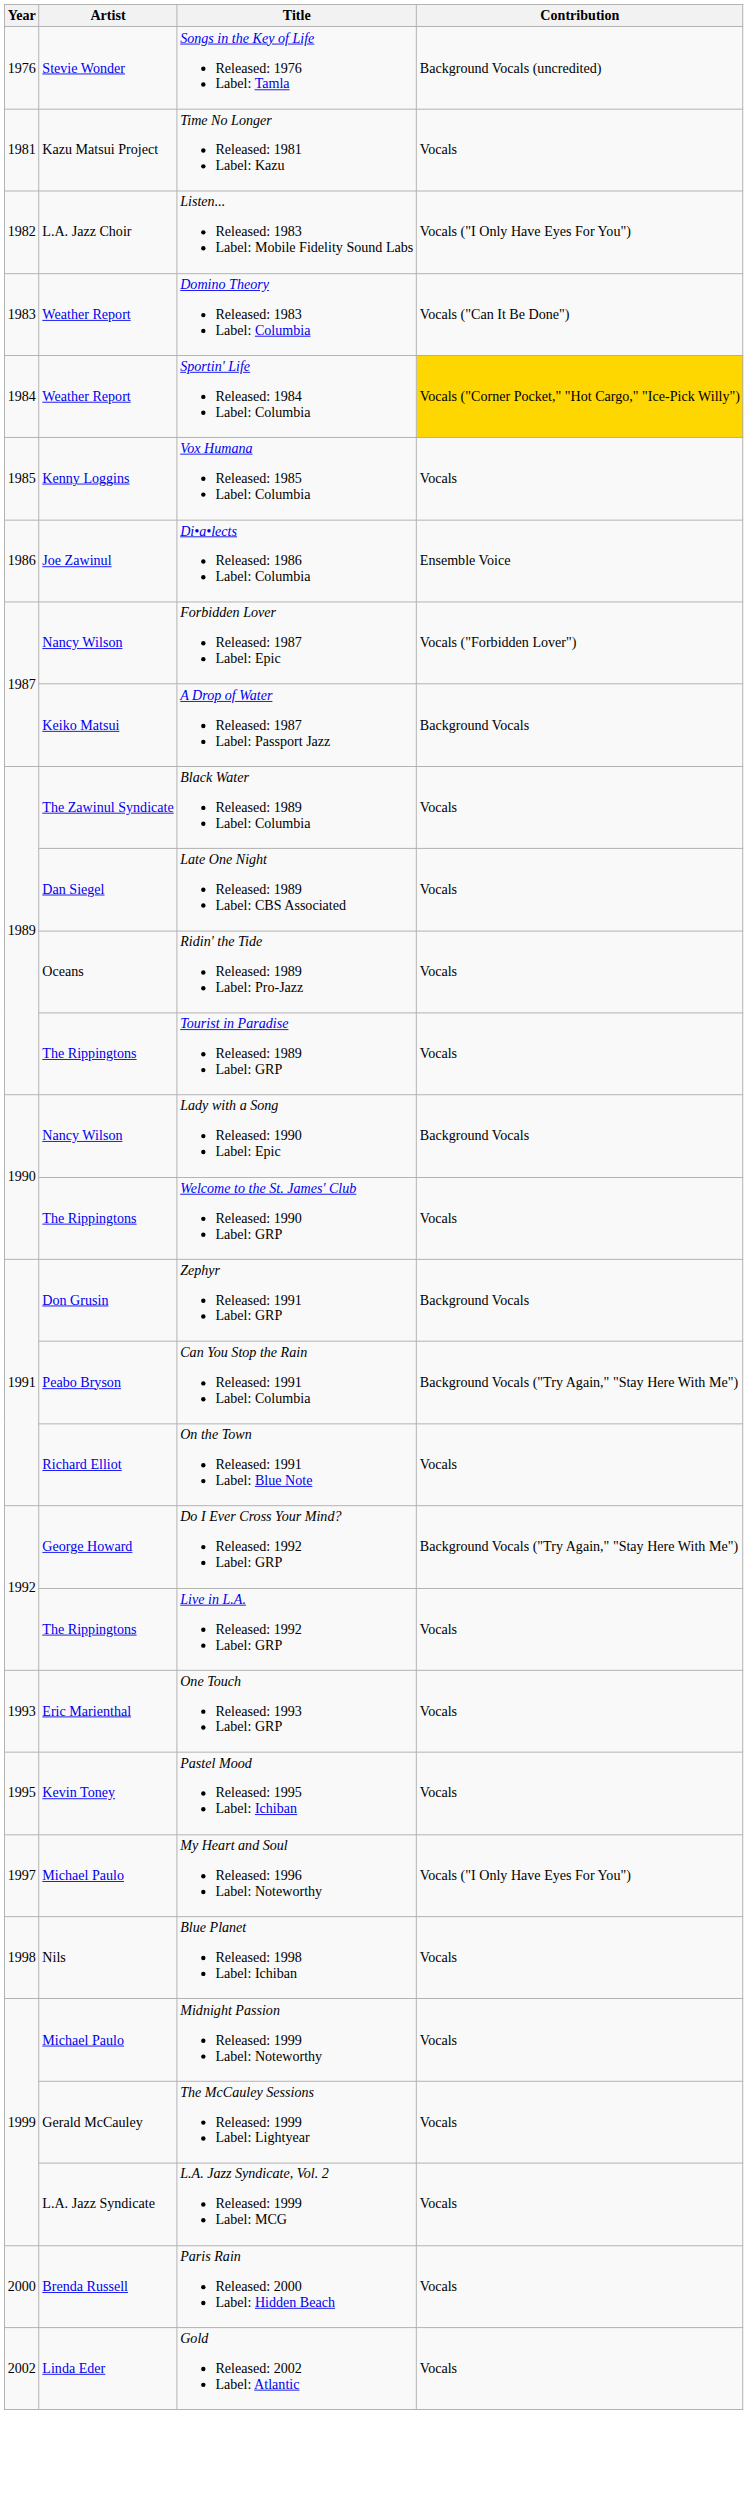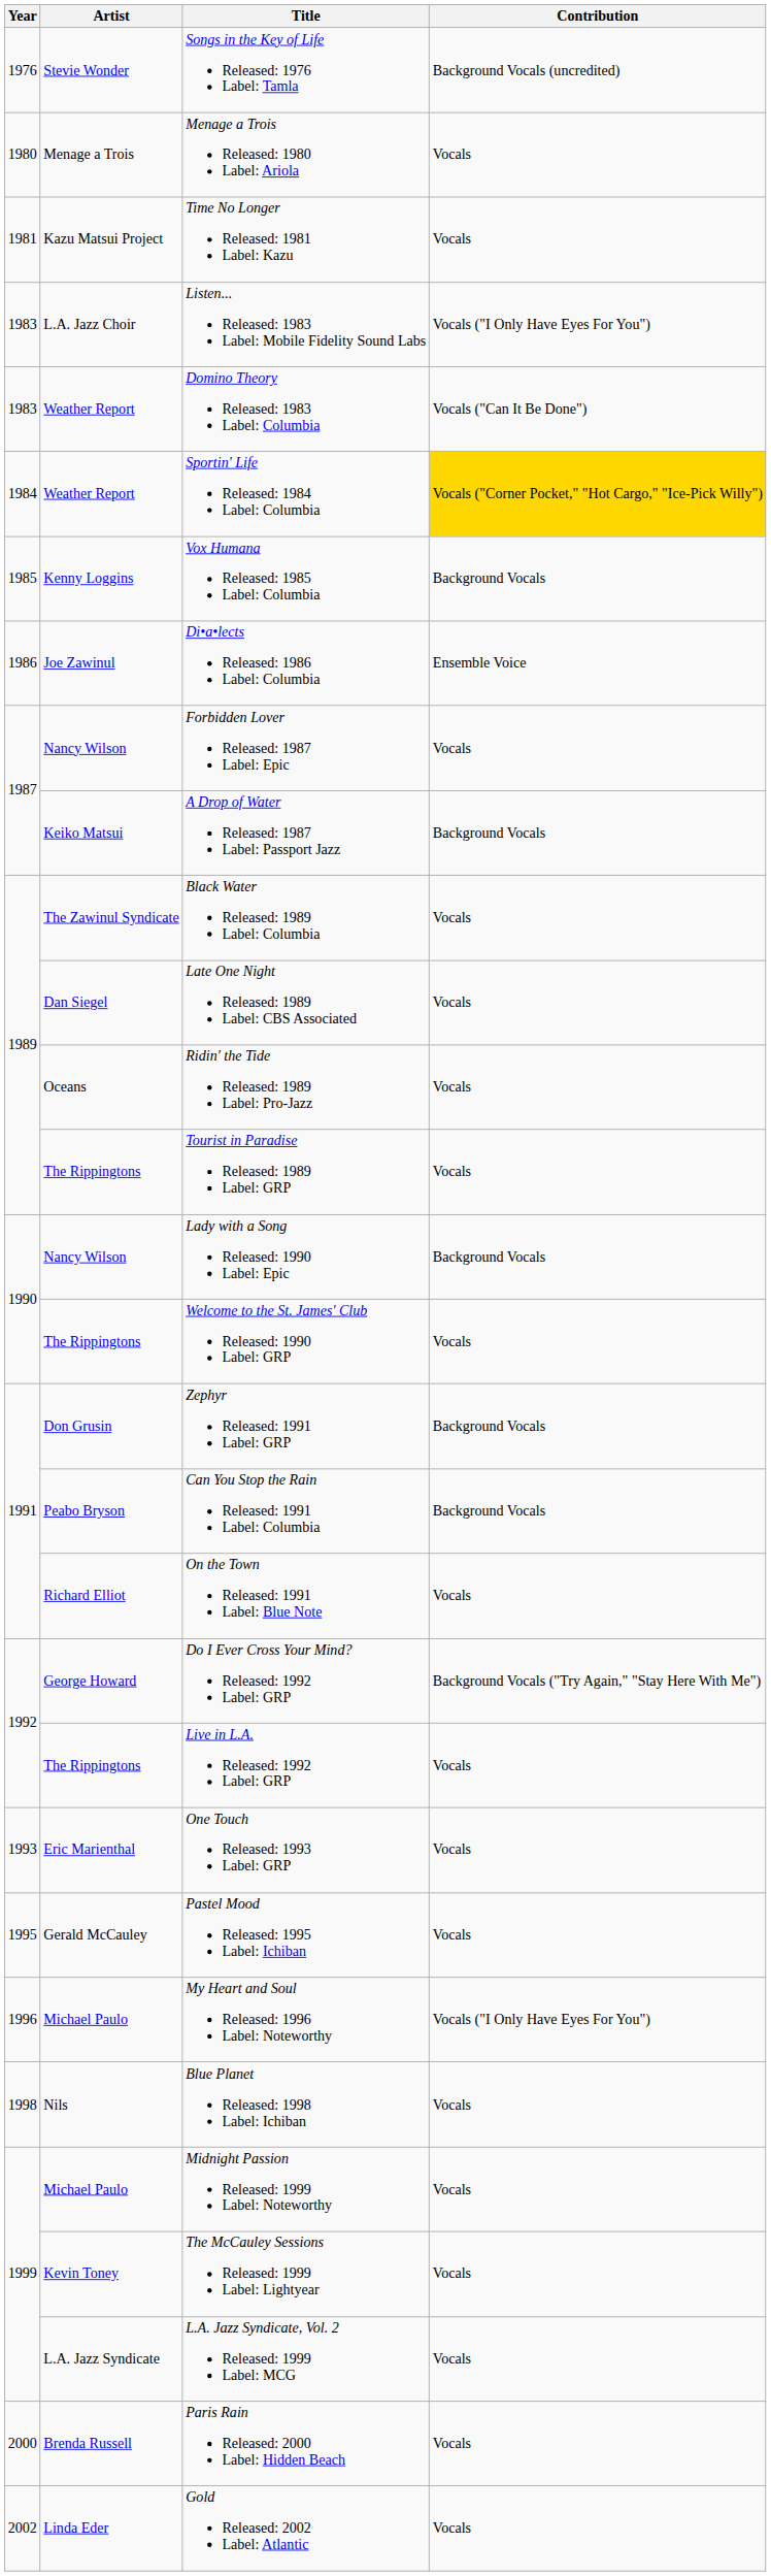 <table class="wikitable">
 <tr>
 <th>Year</th>
 <th>Artist</th>
 <th>Title</th>
 <th>Contribution</th>
 </tr>
 <tr>
 <td>1976</td>
 <td><a href='#'>Stevie Wonder</a></td>
 <td align="left"><em><a href='#'>Songs in the Key of Life</a></em><br><ul><li>Released: 1976</li><li>Label: <a href='#'>Tamla</a></li></ul></td>
 <td>Background Vocals (uncredited)</td>
 </tr>
 <tr>
+<td>1980</td>
+<td>Menage a Trois</td>
+<td align="left"><em>Menage a Trois</em><br><ul><li>Released: 1980</li><li>Label: <a href='#'>Ariola</a></li></ul></td>
+<td>Vocals</td>
+</tr>
+<tr>
 <td>1981</td>
 <td>Kazu Matsui Project</td>
 <td align="left"><em>Time No Longer</em><br><ul><li>Released: 1981</li><li>Label: Kazu</li></ul></td>
 <td>Vocals</td>
 </tr>
 <tr>
-<td>1982</td>
+<td>1983</td>
 <td>L.A. Jazz Choir</td>
 <td align="left"><em>Listen...</em><br><ul><li>Released: 1983</li><li>Label: Mobile Fidelity Sound Labs</li></ul></td>
 <td>Vocals ("I Only Have Eyes For You")</td>
 </tr>
 <tr>
 <td>1983</td>
 <td><a href='#'>Weather Report</a></td>
 <td align="left"><em><a href='#'>Domino Theory</a></em><br><ul><li>Released: 1983</li><li>Label: <a href='#'>Columbia</a></li></ul></td>
 <td>Vocals ("Can It Be Done")</td>
 </tr>
 <tr>
 <td>1984</td>
 <td><a href='#'>Weather Report</a></td>
 <td align="left"><em><a href='#'>Sportin' Life</a></em><br><ul><li>Released: 1984</li><li>Label: Columbia</li></ul></td>
 <td style="background: gold;">Vocals ("Corner Pocket," "Hot Cargo," "Ice-Pick Willy")</td>
 </tr>
 <tr>
 <td>1985</td>
 <td><a href='#'>Kenny Loggins</a></td>
 <td align="left"><em><a href='#'>Vox Humana</a></em><br><ul><li>Released: 1985</li><li>Label: Columbia</li></ul></td>
-<td>Vocals</td>
+<td>Background Vocals</td>
 </tr>
 <tr>
 <td>1986</td>
 <td><a href='#'>Joe Zawinul</a></td>
 <td align="left"><em><a href='#'>Di•a•lects</a></em><br><ul><li>Released: 1986</li><li>Label: Columbia</li></ul></td>
 <td>Ensemble Voice</td>
 </tr>
 <tr>
 <td rowspan="2">1987</td>
 <td><a href='#'>Nancy Wilson</a></td>
 <td align="left"><em>Forbidden Lover</em><br><ul><li>Released: 1987</li><li>Label: Epic</li></ul></td>
-<td>Vocals ("Forbidden Lover")</td>
+<td>Vocals</td>
 </tr>
 <tr>
 <td><a href='#'>Keiko Matsui</a></td>
 <td align="left"><em><a href='#'>A Drop of Water</a></em><br><ul><li>Released: 1987</li><li>Label: Passport Jazz</li></ul></td>
 <td>Background Vocals</td>
 </tr>
 <tr>
 <td rowspan="4">1989</td>
 <td><a href='#'>The Zawinul Syndicate</a></td>
 <td align="left"><em>Black Water</em><br><ul><li>Released: 1989</li><li>Label: Columbia</li></ul></td>
 <td>Vocals</td>
 </tr>
 <tr>
 <td><a href='#'>Dan Siegel</a></td>
 <td align="left"><em>Late One Night</em><br><ul><li>Released: 1989</li><li>Label: CBS Associated</li></ul></td>
 <td>Vocals</td>
 </tr>
 <tr>
 <td>Oceans</td>
 <td align="left"><em>Ridin' the Tide</em><br><ul><li>Released: 1989</li><li>Label: Pro-Jazz</li></ul></td>
 <td>Vocals</td>
 </tr>
 <tr>
 <td><a href='#'>The Rippingtons</a></td>
 <td align="left"><em><a href='#'>Tourist in Paradise</a></em><br><ul><li>Released: 1989</li><li>Label: GRP</li></ul></td>
 <td>Vocals</td>
 </tr>
 <tr>
 <td rowspan="2">1990</td>
 <td><a href='#'>Nancy Wilson</a></td>
 <td align="left"><em>Lady with a Song</em><br><ul><li>Released: 1990</li><li>Label: Epic</li></ul></td>
 <td>Background Vocals</td>
 </tr>
 <tr>
 <td><a href='#'>The Rippingtons</a></td>
 <td align="left"><em><a href='#'>Welcome to the St. James' Club</a></em><br><ul><li>Released: 1990</li><li>Label: GRP</li></ul></td>
 <td>Vocals</td>
 </tr>
 <tr>
 <td rowspan="3">1991</td>
 <td><a href='#'>Don Grusin</a></td>
 <td align="left"><em>Zephyr</em><br><ul><li>Released: 1991</li><li>Label: GRP</li></ul></td>
 <td>Background Vocals</td>
 </tr>
 <tr>
 <td><a href='#'>Peabo Bryson</a></td>
 <td align="left"><em>Can You Stop the Rain</em><br><ul><li>Released: 1991</li><li>Label: Columbia</li></ul></td>
-<td>Background Vocals ("Try Again," "Stay Here With Me")</td>
+<td>Background Vocals</td>
 </tr>
 <tr>
 <td><a href='#'>Richard Elliot</a></td>
 <td align="left"><em>On the Town</em><br><ul><li>Released: 1991</li><li>Label: <a href='#'>Blue Note</a></li></ul></td>
 <td>Vocals</td>
 </tr>
 <tr>
 <td rowspan="2">1992</td>
 <td><a href='#'>George Howard</a></td>
 <td align="left"><em>Do I Ever Cross Your Mind?</em><br><ul><li>Released: 1992</li><li>Label: GRP</li></ul></td>
 <td>Background Vocals ("Try Again," "Stay Here With Me")</td>
 </tr>
 <tr>
 <td><a href='#'>The Rippingtons</a></td>
 <td align="left"><em><a href='#'>Live in L.A.</a></em><br><ul><li>Released: 1992</li><li>Label: GRP</li></ul></td>
 <td>Vocals</td>
 </tr>
 <tr>
 <td>1993</td>
 <td><a href='#'>Eric Marienthal</a></td>
 <td align="left"><em>One Touch</em><br><ul><li>Released: 1993</li><li>Label: GRP</li></ul></td>
 <td>Vocals</td>
 </tr>
 <tr>
 <td>1995</td>
-<td><a href='#'>Kevin Toney</a></td>
+<td>Gerald McCauley</td>
 <td align="left"><em>Pastel Mood</em><br><ul><li>Released: 1995</li><li>Label: <a href='#'>Ichiban</a></li></ul></td>
 <td>Vocals</td>
 </tr>
 <tr>
-<td>1997</td>
+<td>1996</td>
 <td><a href='#'>Michael Paulo</a></td>
 <td align="left"><em>My Heart and Soul</em><br><ul><li>Released: 1996</li><li>Label: Noteworthy</li></ul></td>
 <td>Vocals ("I Only Have Eyes For You")</td>
 </tr>
 <tr>
 <td>1998</td>
 <td>Nils</td>
 <td align="left"><em>Blue Planet</em><br><ul><li>Released: 1998</li><li>Label: Ichiban</li></ul></td>
 <td>Vocals</td>
 </tr>
 <tr>
 <td rowspan="3">1999</td>
 <td><a href='#'>Michael Paulo</a></td>
 <td align="left"><em>Midnight Passion</em><br><ul><li>Released: 1999</li><li>Label: Noteworthy</li></ul></td>
 <td>Vocals</td>
 </tr>
 <tr>
-<td>Gerald McCauley</td>
+<td><a href='#'>Kevin Toney</a></td>
 <td align="left"><em>The McCauley Sessions</em><br><ul><li>Released: 1999</li><li>Label: Lightyear</li></ul></td>
 <td>Vocals</td>
 </tr>
 <tr>
 <td>L.A. Jazz Syndicate</td>
 <td align="left"><em>L.A. Jazz Syndicate, Vol. 2</em><br><ul><li>Released: 1999</li><li>Label: MCG</li></ul></td>
 <td>Vocals</td>
 </tr>
 <tr>
 <td>2000</td>
 <td><a href='#'>Brenda Russell</a></td>
 <td align="left"><em>Paris Rain</em><br><ul><li>Released: 2000</li><li>Label: <a href='#'>Hidden Beach</a></li></ul></td>
 <td>Vocals</td>
 </tr>
 <tr>
 <td>2002</td>
 <td><a href='#'>Linda Eder</a></td>
 <td align="left"><em>Gold</em><br><ul><li>Released: 2002</li><li>Label: <a href='#'>Atlantic</a></li></ul></td>
 <td>Vocals</td>
 </tr>
 </table>
